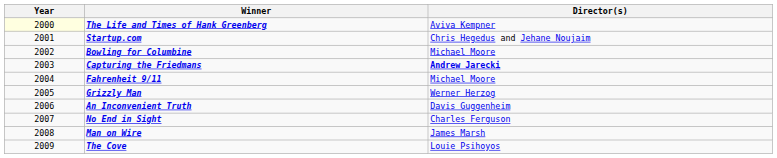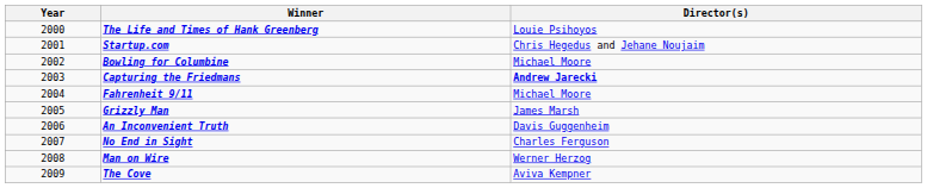 <table class="wikitable" width="95%" cellpadding="5">
 <tr>
 <th width="100"><strong>Year</strong></th>
 <th width="450"><strong>Winner</strong></th>
 <th width="450"><strong>Director(s)</strong></th>
 </tr>
 <tr>
-<td style="background: lightyellow; text-align:center;">2000</td>
+<td style="text-align:center;">2000</td>
 <td><strong><em><a href='#'>The Life and Times of Hank Greenberg</a></em></strong></td>
-<td><a href='#'>Aviva Kempner</a></td>
+<td><a href='#'>Louie Psihoyos</a></td>
 </tr>
 <tr>
 <td style="text-align:center;">2001</td>
 <td><strong><em><a href='#'>Startup.com</a></em></strong></td>
 <td><a href='#'>Chris Hegedus</a> and <a href='#'>Jehane Noujaim</a></td>
 </tr>
 <tr>
 <td style="text-align:center;">2002</td>
 <td><strong><em><a href='#'>Bowling for Columbine</a></em></strong></td>
 <td><a href='#'>Michael Moore</a></td>
 </tr>
 <tr>
 <td style="text-align:center;">2003</td>
 <td><strong><em><a href='#'>Capturing the Friedmans</a></em></strong></td>
 <td><strong><a href='#'>Andrew Jarecki</a></strong></td>
 </tr>
 <tr>
 <td style="text-align:center;">2004</td>
 <td><strong><em><a href='#'>Fahrenheit 9/11</a></em></strong></td>
 <td><a href='#'>Michael Moore</a></td>
 </tr>
 <tr>
 <td style="text-align:center;">2005</td>
 <td><strong><em><a href='#'>Grizzly Man</a></em></strong></td>
-<td><a href='#'>Werner Herzog</a></td>
+<td><a href='#'>James Marsh</a></td>
 </tr>
 <tr>
 <td style="text-align:center;">2006</td>
 <td><strong><em><a href='#'>An Inconvenient Truth</a></em></strong></td>
 <td><a href='#'>Davis Guggenheim</a></td>
 </tr>
 <tr>
 <td style="text-align:center;">2007</td>
 <td><strong><em><a href='#'>No End in Sight</a></em></strong></td>
 <td><a href='#'>Charles Ferguson</a></td>
 </tr>
 <tr>
 <td style="text-align:center;">2008</td>
 <td><strong><em><a href='#'>Man on Wire</a></em></strong></td>
-<td><a href='#'>James Marsh</a></td>
+<td><a href='#'>Werner Herzog</a></td>
 </tr>
 <tr>
 <td style="text-align:center;">2009</td>
 <td><strong><em><a href='#'>The Cove</a></em></strong></td>
-<td><a href='#'>Louie Psihoyos</a></td>
+<td><a href='#'>Aviva Kempner</a></td>
 </tr>
 </table>
